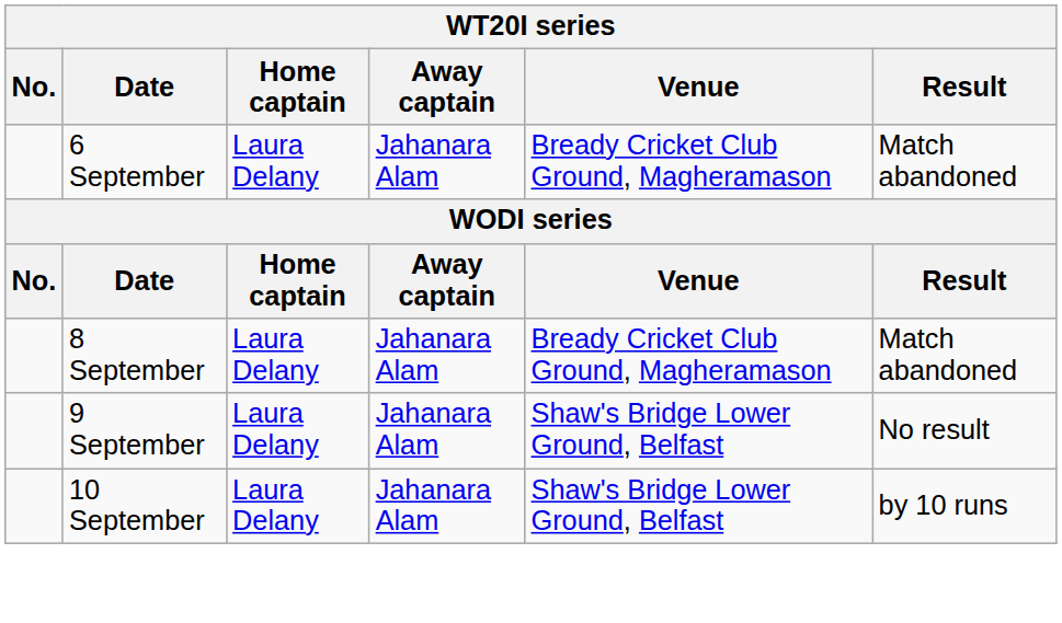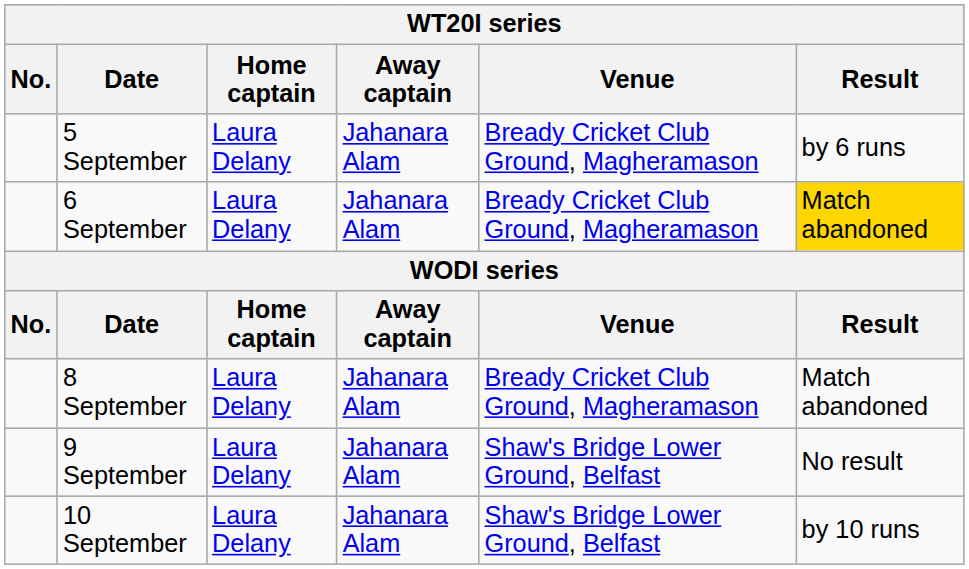 <table class="wikitable">
 <tr>
 <th colspan="6">WT20I series</th>
 </tr>
 <tr>
 <th>No.</th>
 <th>Date</th>
 <th>Home captain</th>
 <th>Away captain</th>
 <th>Venue</th>
 <th>Result</th>
 </tr>
 <tr>
 <td></td>
+<td>5 September</td>
+<td><a href='#'>Laura Delany</a></td>
+<td><a href='#'>Jahanara Alam</a></td>
+<td><a href='#'>Bready Cricket Club Ground</a>, <a href='#'>Magheramason</a></td>
+<td> by 6 runs</td>
+</tr>
+<tr>
+<td></td>
 <td>6 September</td>
 <td><a href='#'>Laura Delany</a></td>
 <td><a href='#'>Jahanara Alam</a></td>
 <td><a href='#'>Bready Cricket Club Ground</a>, <a href='#'>Magheramason</a></td>
-<td>Match abandoned</td>
+<td style="background: gold;">Match abandoned</td>
 </tr>
 <tr>
 <th colspan="6">WODI series</th>
 </tr>
 <tr>
 <th>No.</th>
 <th>Date</th>
 <th>Home captain</th>
 <th>Away captain</th>
 <th>Venue</th>
 <th>Result</th>
 </tr>
 <tr>
 <td></td>
 <td>8 September</td>
 <td><a href='#'>Laura Delany</a></td>
 <td><a href='#'>Jahanara Alam</a></td>
 <td><a href='#'>Bready Cricket Club Ground</a>, <a href='#'>Magheramason</a></td>
 <td>Match abandoned</td>
 </tr>
 <tr>
 <td></td>
 <td>9 September</td>
 <td><a href='#'>Laura Delany</a></td>
 <td><a href='#'>Jahanara Alam</a></td>
 <td><a href='#'>Shaw's Bridge Lower Ground</a>, <a href='#'>Belfast</a></td>
 <td>No result</td>
 </tr>
 <tr>
 <td></td>
 <td>10 September</td>
 <td><a href='#'>Laura Delany</a></td>
 <td><a href='#'>Jahanara Alam</a></td>
 <td><a href='#'>Shaw's Bridge Lower Ground</a>, <a href='#'>Belfast</a></td>
 <td> by 10 runs</td>
 </tr>
 </table>
